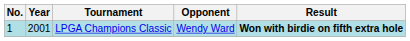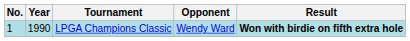 <table class="wikitable" style="font-size:95%;">
 <tr>
 <th>No.</th>
 <th>Year</th>
 <th>Tournament</th>
 <th>Opponent</th>
 <th>Result</th>
 </tr>
 <tr style="background:#B0E0E6;">
 <td>1</td>
-<td>2001</td>
+<td>1990</td>
 <td><a href='#'>LPGA Champions Classic</a></td>
 <td> <a href='#'>Wendy Ward</a></td>
 <td><strong>Won with birdie on fifth extra hole</strong></td>
 </tr>
 </table>
